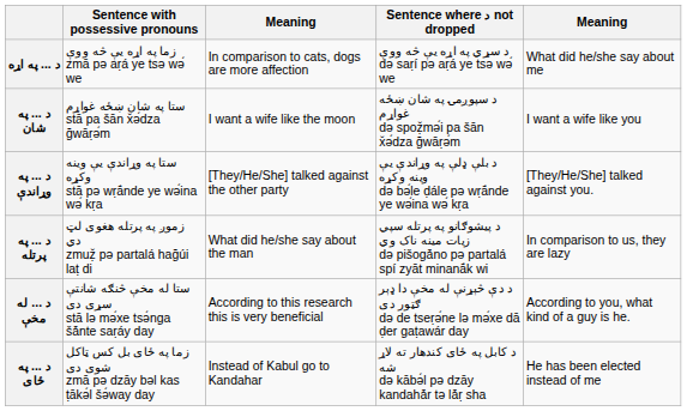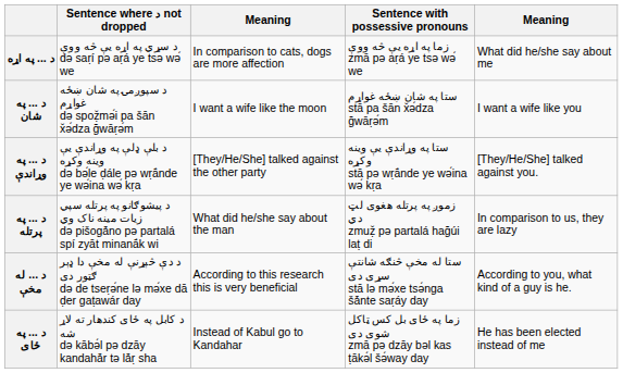 <table class="wikitable">
 <tr>
 <th></th>
+<th><strong>Sentence where د not dropped</strong></th>
+<th><strong>Meaning</strong></th>
 <th><strong>Sentence with possessive pronouns</strong></th>
-<th><strong>Meaning</strong></th>
-<th><strong>Sentence where د not dropped</strong></th>
 <th>Meaning</th>
 </tr>
 <tr>
 <th><strong>د ... په اړه</strong></th>
+<td>د سړي په اړه يې څه ووې<br>də saṛí pə aṛá ye tsə wә́ we</td>
+<td>In comparison to cats, dogs are more affection</td>
 <td>زما په اړه يې څه ووې<br>zmā pə aṛá ye tsə wә́ we</td>
-<td>In comparison to cats, dogs are more affection</td>
-<td>د سړي په اړه يې څه ووې<br>də saṛí pə aṛá ye tsə wә́ we</td>
 <td>What did he/she say about me</td>
 </tr>
 <tr>
 <th><strong>د ... په شان</strong></th>
+<td>د سپوږمۍ په شان ښځه غواړم<br>də spoẓ̌mә́i pa šān x̌ә́dza ğwāṛә́m</td>
+<td>I want a wife like the moon</td>
 <td>ستا په شان ښځه غواړم<br>stā pa šān x̌ә́dza ğwāṛә́m</td>
-<td>I want a wife like the moon</td>
-<td>د سپوږمۍ په شان ښځه غواړم<br>də spoẓ̌mә́i pa šān x̌ә́dza ğwāṛә́m</td>
 <td>I want a wife like you</td>
 </tr>
 <tr>
 <th><strong>د ... په وړاندې</strong></th>
+<td>د بلې ډلې په وړاندې يې وينه وکړه<br>də bә́le ḍále pə wṛā́nde ye wә́ina wә́ kṛa</td>
+<td>[They/He/She] talked against the other party</td>
 <td>ستا په وړاندې يې وينه وکړه<br>stā pə wṛā́nde ye wә́ina wә́ kṛa</td>
-<td>[They/He/She] talked against the other party</td>
-<td>د بلې ډلې په وړاندې يې وينه وکړه<br>də bә́le ḍále pə wṛā́nde ye wә́ina wә́ kṛa</td>
 <td>[They/He/She] talked against you.</td>
 </tr>
 <tr>
 <th><strong>د ... په پرتله</strong></th>
+<td>د پيشوګانو په پرتله سپي زيات مينه ناک وي<br>də pišogā́no pə partalá spí zyāt minanā́k wi</td>
+<td>What did he/she say about the man</td>
 <td>زموږ په پرتله هغوی لټ دي<br>zmuẓ̌ pə partalá hağúi laṭ di</td>
-<td>What did he/she say about the man</td>
-<td>د پيشوګانو په پرتله سپي زيات مينه ناک وي<br>də pišogā́no pə partalá spí zyāt minanā́k wi</td>
 <td>In comparison to us, they are lazy</td>
 </tr>
 <tr>
 <th><strong>د ... له مخې</strong></th>
+<td>د دې څېړنې له مخې دا ډېر ګټور دی<br>də de tseṛә́ne lə mә́xe dā ḍer gaṭawár day</td>
+<td>According to this research this is very beneficial</td>
 <td>ستا له مخې څنګه شانتې سړی دی<br>stā lə mә́xe tsə́nga šā́nte saṛáy day</td>
-<td>According to this research this is very beneficial</td>
-<td>د دې څېړنې له مخې دا ډېر ګټور دی<br>də de tseṛә́ne lə mә́xe dā ḍer gaṭawár day</td>
 <td>According to you, what kind of a guy is he.</td>
 </tr>
 <tr>
 <th>د ... په ځای</th>
+<td>د کابل په ځای کندهار ته لاړ شه<br>də kābə́l pə dzāy kandahā́r tə lā́ṛ sha</td>
+<td>Instead of Kabul go to Kandahar</td>
 <td>زما په ځای بل کس ټاکل شوی دی<br>zmā pə dzāy bəl kas ṭākə́l šə́way day</td>
-<td>Instead of Kabul go to Kandahar</td>
-<td>د کابل په ځای کندهار ته لاړ شه<br>də kābə́l pə dzāy kandahā́r tə lā́ṛ sha</td>
 <td>He has been elected instead of me</td>
 </tr>
 </table>
